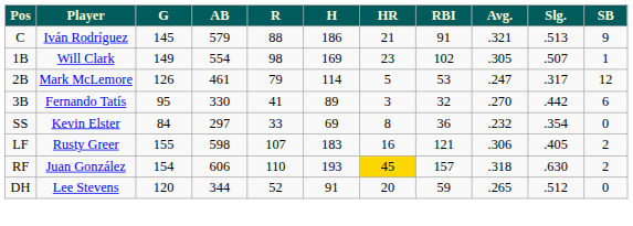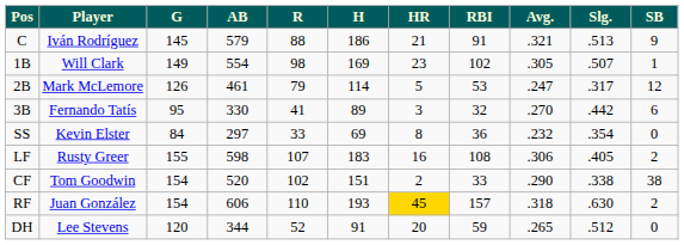 <table class="wikitable sortable">
 <tr>
 <th style=" background:#005c5c; color:#FFFDDD;" width="5%">Pos</th>
 <th style=" background:#005c5c; color:#FFFDDD;" width="16%">Player</th>
 <th style=" background:#005c5c; color:#FFFDDD;" width="9%">G</th>
 <th style=" background:#005c5c; color:#FFFDDD;" width="9%">AB</th>
 <th style=" background:#005c5c; color:#FFFDDD;" width="9%">R</th>
 <th style=" background:#005c5c; color:#FFFDDD;" width="9%">H</th>
 <th style=" background:#005c5c; color:#FFFDDD;" width="9%">HR</th>
 <th style=" background:#005c5c; color:#FFFDDD;" width="9%">RBI</th>
 <th style=" background:#005c5c; color:#FFFDDD;" width="9%">Avg.</th>
 <th style=" background:#005c5c; color:#FFFDDD;" width="9%">Slg.</th>
 <th style=" background:#005c5c; color:#FFFDDD;" width="9%">SB</th>
 </tr>
 <tr align="center">
 <td>C</td>
 <td><a href='#'>Iván Rodríguez</a></td>
 <td>145</td>
 <td>579</td>
 <td>88</td>
 <td>186</td>
 <td>21</td>
 <td>91</td>
 <td>.321</td>
 <td>.513</td>
 <td>9</td>
 </tr>
 <tr align="center">
 <td>1B</td>
 <td><a href='#'>Will Clark</a></td>
 <td>149</td>
 <td>554</td>
 <td>98</td>
 <td>169</td>
 <td>23</td>
 <td>102</td>
 <td>.305</td>
 <td>.507</td>
 <td>1</td>
 </tr>
 <tr align="center">
 <td>2B</td>
 <td><a href='#'>Mark McLemore</a></td>
 <td>126</td>
 <td>461</td>
 <td>79</td>
 <td>114</td>
 <td>5</td>
 <td>53</td>
 <td>.247</td>
 <td>.317</td>
 <td>12</td>
 </tr>
 <tr align="center">
 <td>3B</td>
 <td><a href='#'>Fernando Tatís</a></td>
 <td>95</td>
 <td>330</td>
 <td>41</td>
 <td>89</td>
 <td>3</td>
 <td>32</td>
 <td>.270</td>
 <td>.442</td>
 <td>6</td>
 </tr>
 <tr align="center">
 <td>SS</td>
 <td><a href='#'>Kevin Elster</a></td>
 <td>84</td>
 <td>297</td>
 <td>33</td>
 <td>69</td>
 <td>8</td>
 <td>36</td>
 <td>.232</td>
 <td>.354</td>
 <td>0</td>
 </tr>
 <tr align="center">
 <td>LF</td>
 <td><a href='#'>Rusty Greer</a></td>
 <td>155</td>
 <td>598</td>
 <td>107</td>
 <td>183</td>
 <td>16</td>
-<td>121</td>
+<td>108</td>
 <td>.306</td>
 <td>.405</td>
 <td>2</td>
+</tr>
+<tr align="center">
+<td>CF</td>
+<td><a href='#'>Tom Goodwin</a></td>
+<td>154</td>
+<td>520</td>
+<td>102</td>
+<td>151</td>
+<td>2</td>
+<td>33</td>
+<td>.290</td>
+<td>.338</td>
+<td>38</td>
 </tr>
 <tr align="center">
 <td>RF</td>
 <td><a href='#'>Juan González</a></td>
 <td>154</td>
 <td>606</td>
 <td>110</td>
 <td>193</td>
 <td style="background: gold;">45</td>
 <td>157</td>
 <td>.318</td>
 <td>.630</td>
 <td>2</td>
 </tr>
 <tr align="center">
 <td>DH</td>
 <td><a href='#'>Lee Stevens</a></td>
 <td>120</td>
 <td>344</td>
 <td>52</td>
 <td>91</td>
 <td>20</td>
 <td>59</td>
 <td>.265</td>
 <td>.512</td>
 <td>0</td>
 </tr>
 </table>
